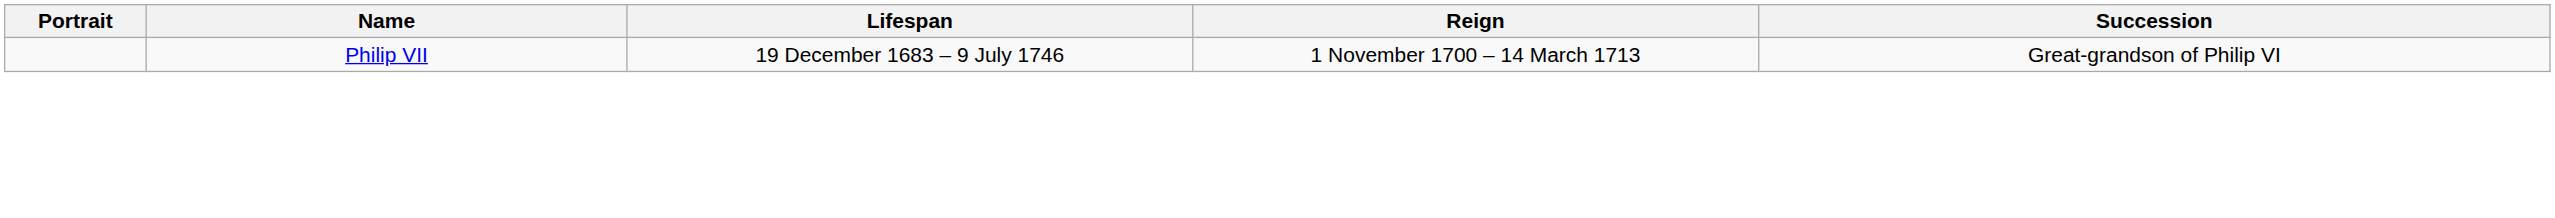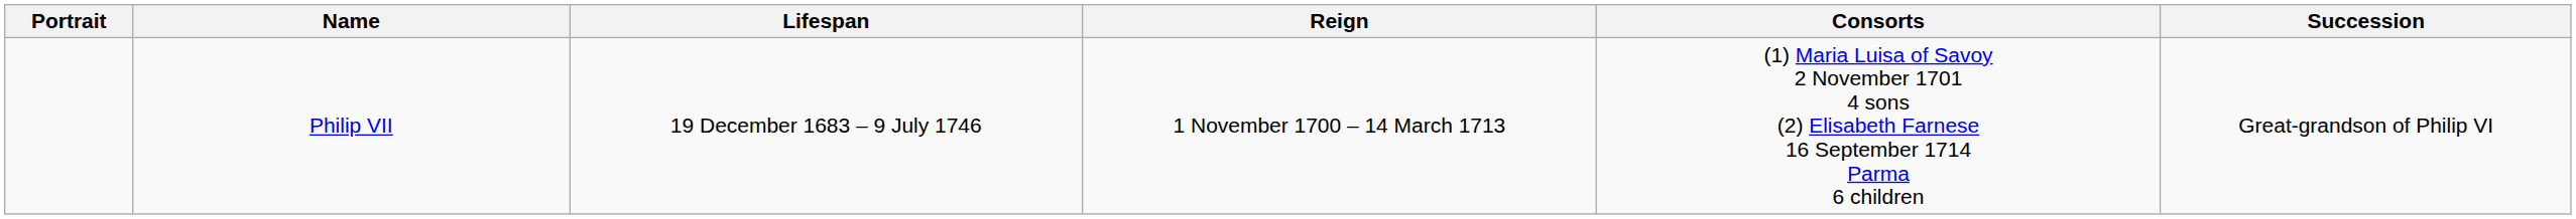 <table width=98% class="wikitable" style="text-align:center;">
 <tr>
 <th width="5%">Portrait</th>
 <th width="17%">Name</th>
 <th width="20%">Lifespan</th>
 <th width="20%">Reign</th>
+<th width="22%">Consorts</th>
 <th width="28%">Succession</th>
 </tr>
 <tr>
 <td></td>
 <td><a href='#'>Philip VII</a></td>
 <td>19 December 1683 – 9 July 1746</td>
 <td>1 November 1700 – 14 March 1713</td>
+<td>(1) <a href='#'>Maria Luisa of Savoy</a><br>2 November 1701<br>4 sons<br>(2) <a href='#'>Elisabeth Farnese</a><br>16 September 1714<br><a href='#'>Parma</a><br>6 children</td>
 <td>Great-grandson of Philip VI</td>
 </tr>
 </table>
